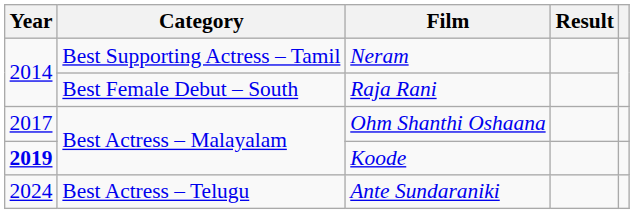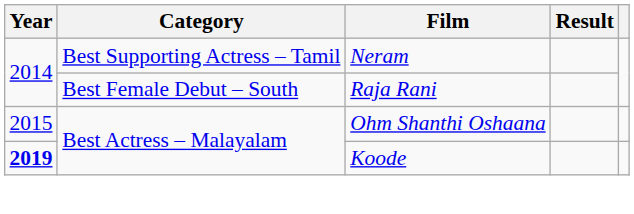 <table class="wikitable sortable plainrowheaders">
 <tr>
 <th scope="col">Year</th>
 <th scope="col">Category</th>
 <th scope="col">Film</th>
 <th scope="col">Result</th>
 <th scope="col" class="unsortable"></th>
 </tr>
 <tr>
 <td rowspan="2"><a href='#'>2014</a></td>
 <td><a href='#'>Best Supporting Actress – Tamil</a></td>
 <td><em><a href='#'>Neram</a></em></td>
 <td></td>
 <td rowspan="2"></td>
 </tr>
 <tr>
 <td><a href='#'>Best Female Debut – South</a></td>
 <td><em><a href='#'>Raja Rani</a></em></td>
 <td></td>
 </tr>
 <tr>
-<td><a href='#'>2017</a></td>
+<td><a href='#'>2015</a></td>
 <td rowspan="2"><a href='#'>Best Actress – Malayalam</a></td>
 <td><em><a href='#'>Ohm Shanthi Oshaana</a></em></td>
 <td></td>
 <td></td>
 </tr>
 <tr>
 <td><strong><a href='#'>2019</a></strong></td>
 <td><em><a href='#'>Koode</a></em></td>
 <td></td>
 <td></td>
 </tr>
-<tr>
-<td><a href='#'>2024</a></td>
-<td><a href='#'>Best Actress – Telugu</a></td>
-<td><em><a href='#'>Ante Sundaraniki</a></em></td>
-<td></td>
-<td></td>
-</tr>
 </table>
